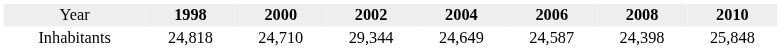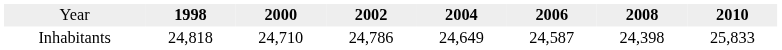 <table border="0" cellpadding="2" cellspacing="0" width="60%">
 <tr bgcolor="#eeeeee" align="center">
 <td>Year</td>
 <td><strong>1998</strong></td>
 <td><strong>2000</strong></td>
 <td><strong>2002</strong></td>
 <td><strong>2004</strong></td>
 <td><strong>2006</strong></td>
 <td><strong>2008</strong></td>
 <td><strong>2010</strong></td>
 </tr>
 <tr align="center">
 <td>Inhabitants</td>
 <td>24,818</td>
 <td>24,710</td>
-<td>29,344</td>
+<td>24,786</td>
 <td>24,649</td>
 <td>24,587</td>
 <td>24,398</td>
-<td>25,848</td>
+<td>25,833</td>
 </tr>
 </table>
